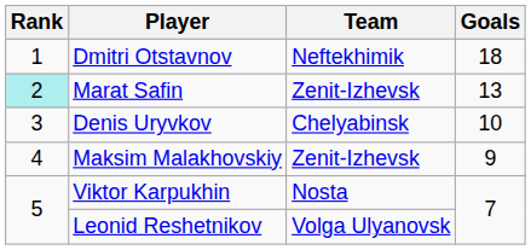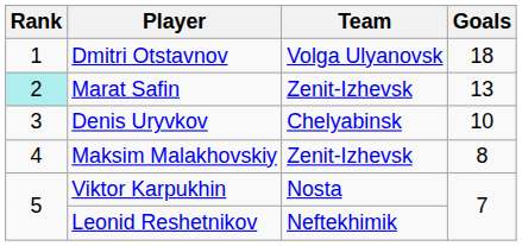 <table class="wikitable">
 <tr>
 <th>Rank</th>
 <th>Player</th>
 <th>Team</th>
 <th>Goals</th>
 </tr>
 <tr>
 <td align=center>1</td>
 <td> <a href='#'>Dmitri Otstavnov</a></td>
-<td><a href='#'>Neftekhimik</a></td>
+<td><a href='#'>Volga Ulyanovsk</a></td>
 <td align=center>18</td>
 </tr>
 <tr>
 <td align=center style="background: paleturquoise;">2</td>
 <td> <a href='#'>Marat Safin</a></td>
 <td><a href='#'>Zenit-Izhevsk</a></td>
 <td align=center>13</td>
 </tr>
 <tr>
 <td align=center>3</td>
 <td> <a href='#'>Denis Uryvkov</a></td>
 <td><a href='#'>Chelyabinsk</a></td>
 <td align=center>10</td>
 </tr>
 <tr>
 <td align=center>4</td>
 <td> <a href='#'>Maksim Malakhovskiy</a></td>
 <td><a href='#'>Zenit-Izhevsk</a></td>
-<td align=center>9</td>
+<td align=center>8</td>
 </tr>
 <tr>
 <td align=center rowspan="2">5</td>
 <td> <a href='#'>Viktor Karpukhin</a></td>
 <td><a href='#'>Nosta</a></td>
 <td align=center rowspan="2">7</td>
 </tr>
 <tr>
 <td> <a href='#'>Leonid Reshetnikov</a></td>
-<td><a href='#'>Volga Ulyanovsk</a></td>
+<td><a href='#'>Neftekhimik</a></td>
 </tr>
 </table>
